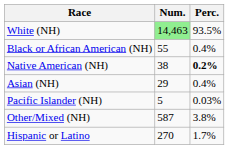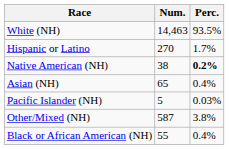 <table class="wikitable">
 <tr>
 <th>Race</th>
 <th>Num.</th>
 <th>Perc.</th>
 </tr>
 <tr>
 <td><a href='#'>White</a> (NH)</td>
-<td style="background: lightgreen;">14,463</td>
+<td>14,463</td>
 <td>93.5%</td>
 </tr>
 <tr>
-<td><a href='#'>Black or African American</a> (NH)</td>
-<td>55</td>
-<td>0.4%</td>
+<td><a href='#'>Hispanic</a> or <a href='#'>Latino</a></td>
+<td>270</td>
+<td>1.7%</td>
 </tr>
 <tr>
 <td><a href='#'>Native American</a> (NH)</td>
 <td>38</td>
 <td><strong>0.2%</strong></td>
 </tr>
 <tr>
 <td><a href='#'>Asian</a> (NH)</td>
-<td>29</td>
+<td>65</td>
 <td>0.4%</td>
 </tr>
 <tr>
 <td><a href='#'>Pacific Islander</a> (NH)</td>
 <td>5</td>
 <td>0.03%</td>
 </tr>
 <tr>
 <td><a href='#'>Other/Mixed</a> (NH)</td>
 <td>587</td>
 <td>3.8%</td>
 </tr>
 <tr>
-<td><a href='#'>Hispanic</a> or <a href='#'>Latino</a></td>
-<td>270</td>
-<td>1.7%</td>
+<td><a href='#'>Black or African American</a> (NH)</td>
+<td>55</td>
+<td>0.4%</td>
 </tr>
 </table>
